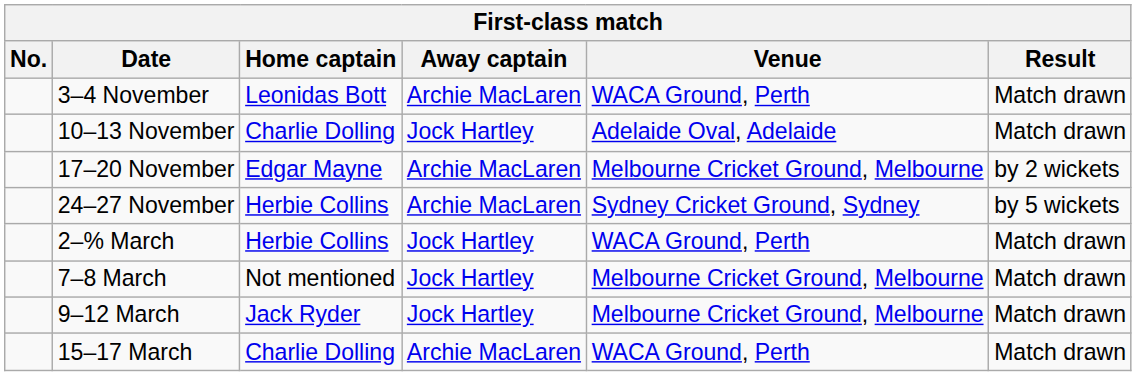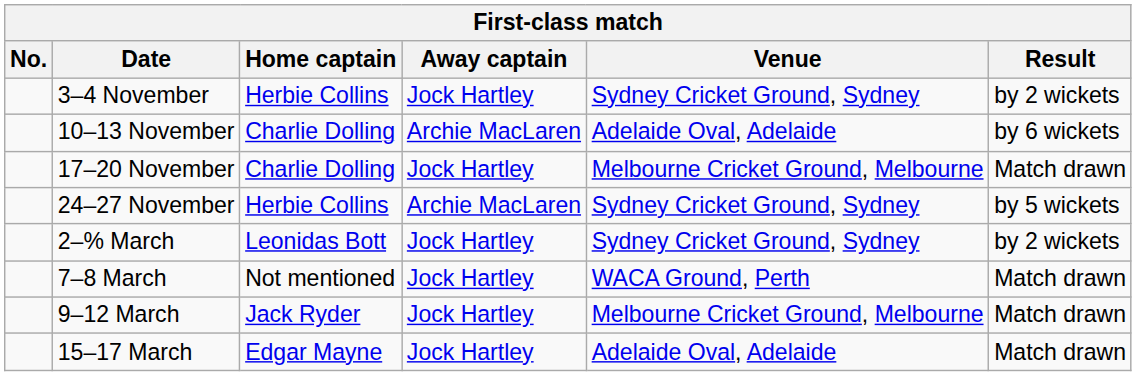 <table class="wikitable">
 <tr>
 <th colspan="9">First-class match</th>
 </tr>
 <tr>
 <th>No.</th>
 <th>Date</th>
 <th>Home captain</th>
 <th>Away captain</th>
 <th>Venue</th>
 <th>Result</th>
 </tr>
 <tr>
 <td></td>
 <td>3–4 November</td>
-<td> <a href='#'>Leonidas Bott</a></td>
-<td><a href='#'>Archie MacLaren</a></td>
-<td><a href='#'>WACA Ground</a>, <a href='#'>Perth</a></td>
-<td>Match drawn</td>
+<td> <a href='#'>Herbie Collins</a></td>
+<td><a href='#'>Jock Hartley</a></td>
+<td><a href='#'>Sydney Cricket Ground</a>, <a href='#'>Sydney</a></td>
+<td> by 2 wickets</td>
 </tr>
 <tr>
 <td></td>
 <td>10–13 November</td>
 <td> <a href='#'>Charlie Dolling</a></td>
-<td><a href='#'>Jock Hartley</a></td>
+<td><a href='#'>Archie MacLaren</a></td>
 <td><a href='#'>Adelaide Oval</a>, <a href='#'>Adelaide</a></td>
-<td>Match drawn</td>
+<td> by 6 wickets</td>
 </tr>
 <tr>
 <td></td>
 <td>17–20 November</td>
-<td> <a href='#'>Edgar Mayne</a></td>
-<td><a href='#'>Archie MacLaren</a></td>
+<td> <a href='#'>Charlie Dolling</a></td>
+<td><a href='#'>Jock Hartley</a></td>
 <td><a href='#'>Melbourne Cricket Ground</a>, <a href='#'>Melbourne</a></td>
-<td> by 2 wickets</td>
+<td>Match drawn</td>
 </tr>
 <tr>
 <td></td>
 <td>24–27 November</td>
 <td> <a href='#'>Herbie Collins</a></td>
 <td><a href='#'>Archie MacLaren</a></td>
 <td><a href='#'>Sydney Cricket Ground</a>, <a href='#'>Sydney</a></td>
 <td> by 5 wickets</td>
 </tr>
 <tr>
 <td></td>
 <td>2–% March</td>
-<td> <a href='#'>Herbie Collins</a></td>
+<td> <a href='#'>Leonidas Bott</a></td>
 <td><a href='#'>Jock Hartley</a></td>
-<td><a href='#'>WACA Ground</a>, <a href='#'>Perth</a></td>
-<td>Match drawn</td>
+<td><a href='#'>Sydney Cricket Ground</a>, <a href='#'>Sydney</a></td>
+<td> by 2 wickets</td>
 </tr>
 <tr>
 <td></td>
 <td>7–8 March</td>
 <td>Not mentioned</td>
 <td><a href='#'>Jock Hartley</a></td>
-<td><a href='#'>Melbourne Cricket Ground</a>, <a href='#'>Melbourne</a></td>
+<td><a href='#'>WACA Ground</a>, <a href='#'>Perth</a></td>
 <td>Match drawn</td>
 </tr>
 <tr>
 <td></td>
 <td>9–12 March</td>
 <td> <a href='#'>Jack Ryder</a></td>
 <td><a href='#'>Jock Hartley</a></td>
 <td><a href='#'>Melbourne Cricket Ground</a>, <a href='#'>Melbourne</a></td>
 <td>Match drawn</td>
 </tr>
 <tr>
 <td></td>
 <td>15–17 March</td>
-<td> <a href='#'>Charlie Dolling</a></td>
-<td><a href='#'>Archie MacLaren</a></td>
-<td><a href='#'>WACA Ground</a>, <a href='#'>Perth</a></td>
+<td> <a href='#'>Edgar Mayne</a></td>
+<td><a href='#'>Jock Hartley</a></td>
+<td><a href='#'>Adelaide Oval</a>, <a href='#'>Adelaide</a></td>
 <td>Match drawn</td>
 </tr>
 </table>
